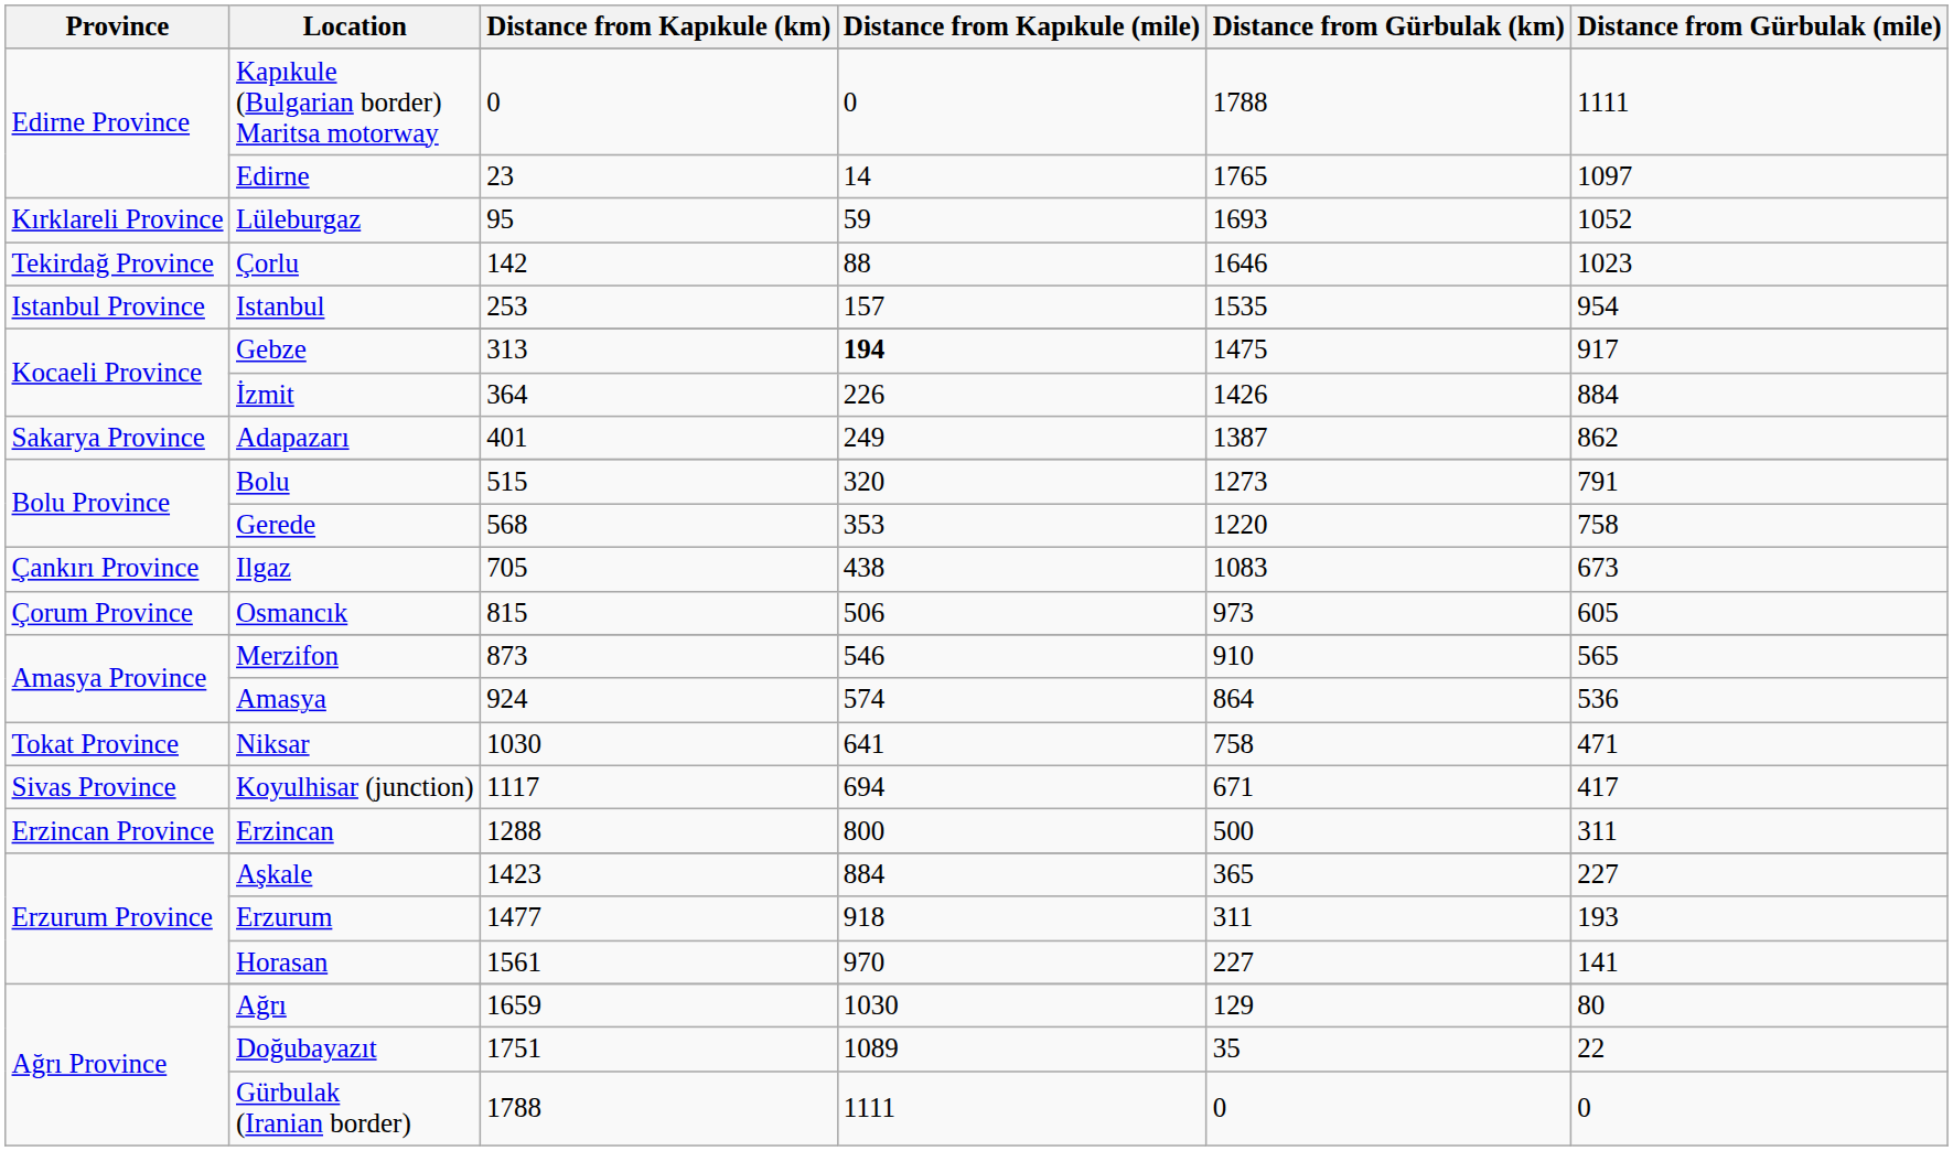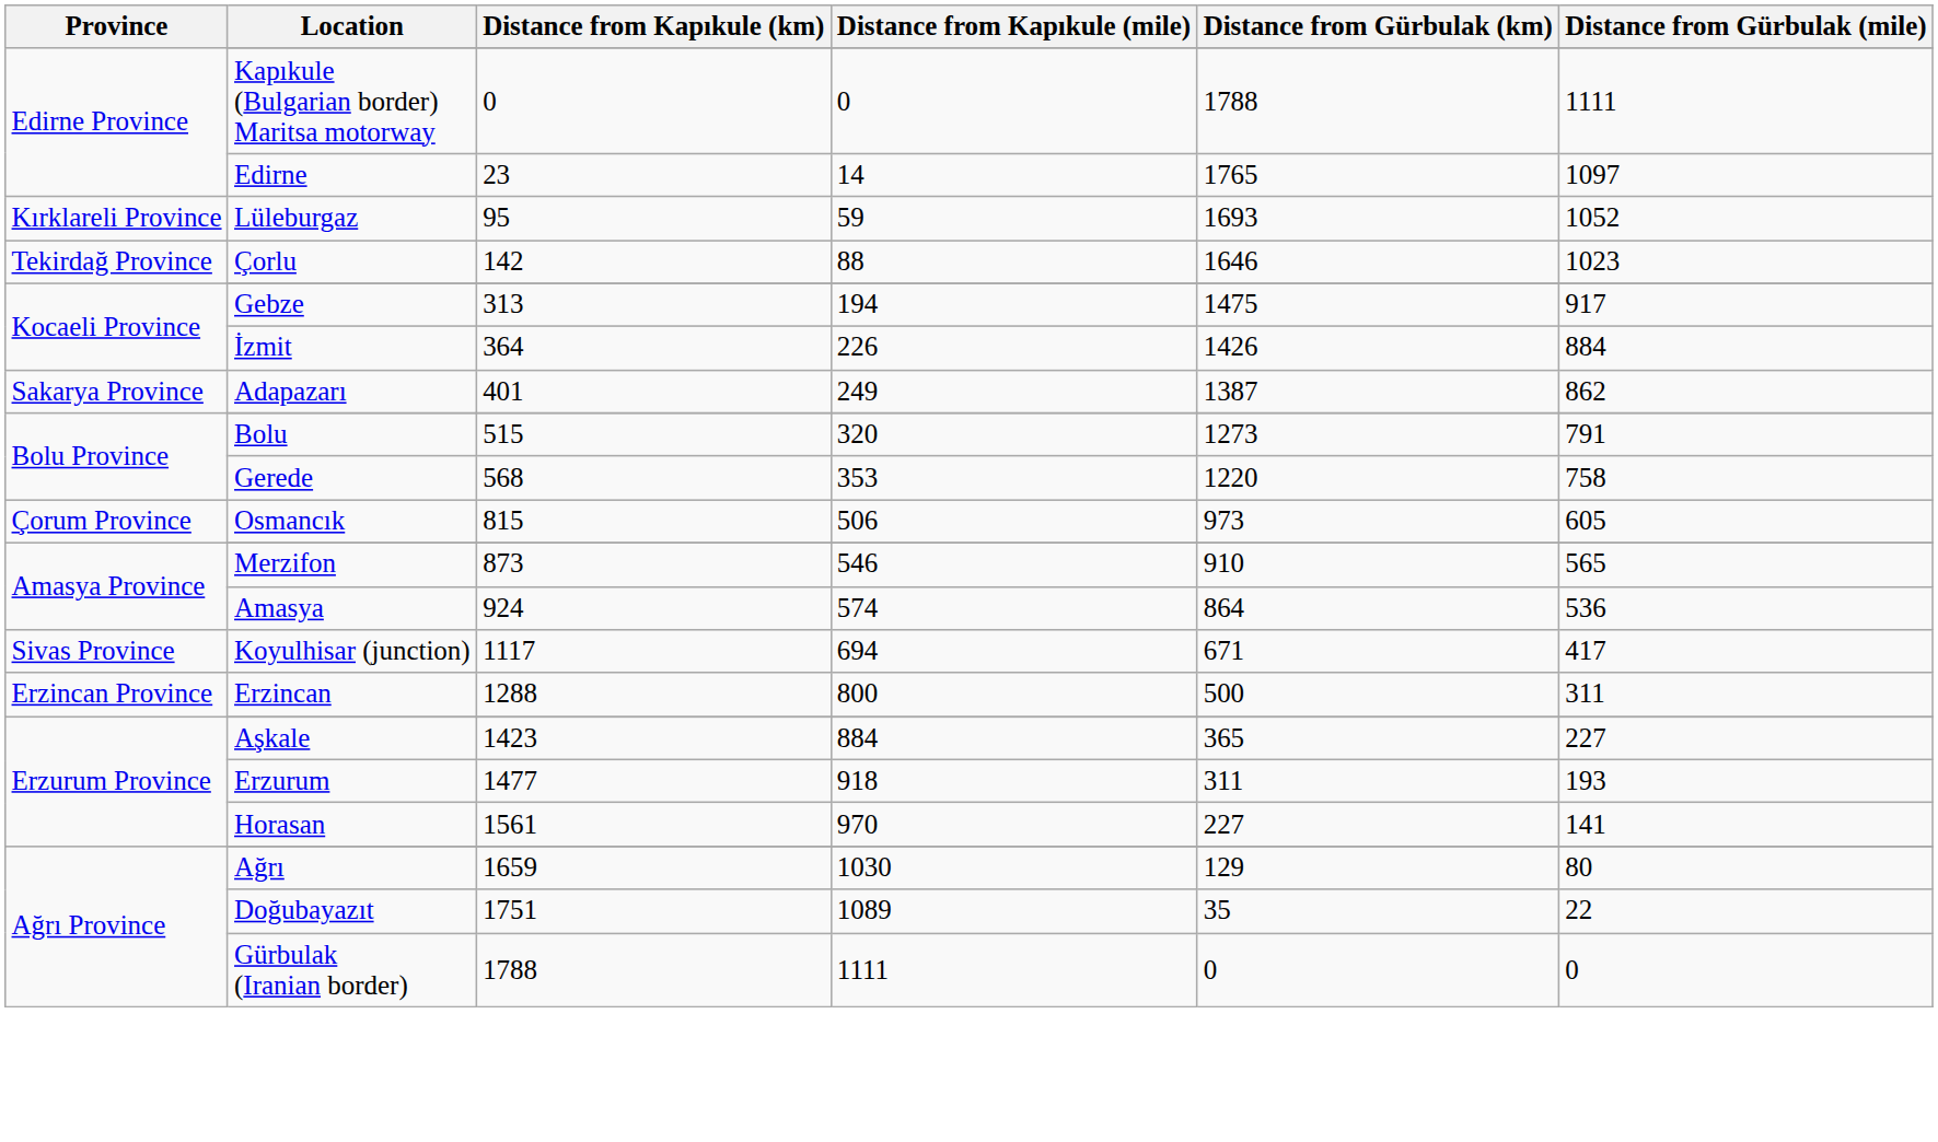 <table class="sortable wikitable">
 <tr>
 <th>Province</th>
 <th>Location</th>
 <th>Distance from Kapıkule (km)</th>
 <th>Distance from Kapıkule (mile)</th>
 <th>Distance from Gürbulak (km)</th>
 <th>Distance from Gürbulak (mile)</th>
 </tr>
 <tr>
 <td rowspan="3" style="text-align:left;"><a href='#'>Edirne Province</a></td>
 </tr>
 <tr>
 <td><a href='#'>Kapıkule</a> <br>(<a href='#'>Bulgarian</a> border)<br> <a href='#'>Maritsa motorway</a></td>
 <td>0</td>
 <td>0</td>
 <td>1788</td>
 <td>1111</td>
 </tr>
 <tr>
 <td><a href='#'>Edirne</a></td>
 <td>23</td>
 <td>14</td>
 <td>1765</td>
 <td>1097</td>
 </tr>
 <tr>
 <td><a href='#'>Kırklareli Province</a></td>
 <td><a href='#'>Lüleburgaz</a></td>
 <td>95</td>
 <td>59</td>
 <td>1693</td>
 <td>1052</td>
 </tr>
 <tr>
 <td><a href='#'>Tekirdağ Province</a></td>
 <td><a href='#'>Çorlu</a></td>
 <td>142</td>
 <td>88</td>
 <td>1646</td>
 <td>1023</td>
 </tr>
 <tr>
-<td><a href='#'>Istanbul Province</a></td>
-<td><a href='#'>Istanbul</a></td>
-<td>253</td>
-<td>157</td>
-<td>1535</td>
-<td>954</td>
-</tr>
-<tr>
 <td rowspan="3" style="text-align:left;"><a href='#'>Kocaeli Province</a></td>
 </tr>
 <tr>
 <td><a href='#'>Gebze</a></td>
 <td>313</td>
-<td><strong>194</strong></td>
+<td>194</td>
 <td>1475</td>
 <td>917</td>
 </tr>
 <tr>
 <td><a href='#'>İzmit</a></td>
 <td>364</td>
 <td>226</td>
 <td>1426</td>
 <td>884</td>
 </tr>
 <tr>
 <td><a href='#'>Sakarya Province</a></td>
 <td><a href='#'>Adapazarı</a></td>
 <td>401</td>
 <td>249</td>
 <td>1387</td>
 <td>862</td>
 </tr>
 <tr>
 <td rowspan="3" style="text-align:left;"><a href='#'>Bolu Province</a></td>
 </tr>
 <tr>
 <td><a href='#'>Bolu</a></td>
 <td>515</td>
 <td>320</td>
 <td>1273</td>
 <td>791</td>
 </tr>
 <tr>
 <td><a href='#'>Gerede</a></td>
 <td>568</td>
 <td>353</td>
 <td>1220</td>
 <td>758</td>
 </tr>
 <tr>
-<td><a href='#'>Çankırı Province</a></td>
-<td><a href='#'>Ilgaz</a></td>
-<td>705</td>
-<td>438</td>
-<td>1083</td>
-<td>673</td>
-</tr>
-<tr>
 <td><a href='#'>Çorum Province</a></td>
 <td><a href='#'>Osmancık</a></td>
 <td>815</td>
 <td>506</td>
 <td>973</td>
 <td>605</td>
 </tr>
 <tr>
 <td rowspan="3" style="text-align:left;"><a href='#'>Amasya Province</a></td>
 </tr>
 <tr>
 <td><a href='#'>Merzifon</a></td>
 <td>873</td>
 <td>546</td>
 <td>910</td>
 <td>565</td>
 </tr>
 <tr>
 <td><a href='#'>Amasya</a></td>
 <td>924</td>
 <td>574</td>
 <td>864</td>
 <td>536</td>
-</tr>
-<tr>
-<td><a href='#'>Tokat Province</a></td>
-<td><a href='#'>Niksar</a></td>
-<td>1030</td>
-<td>641</td>
-<td>758</td>
-<td>471</td>
 </tr>
 <tr>
 <td><a href='#'>Sivas Province</a></td>
 <td><a href='#'>Koyulhisar</a> (junction)</td>
 <td>1117</td>
 <td>694</td>
 <td>671</td>
 <td>417</td>
 </tr>
 <tr>
 <td><a href='#'>Erzincan Province</a></td>
 <td><a href='#'>Erzincan</a></td>
 <td>1288</td>
 <td>800</td>
 <td>500</td>
 <td>311</td>
 </tr>
 <tr>
 <td rowspan="4" style="text-align:left;"><a href='#'>Erzurum Province</a></td>
 </tr>
 <tr>
 <td><a href='#'>Aşkale</a></td>
 <td>1423</td>
 <td>884</td>
 <td>365</td>
 <td>227</td>
 </tr>
 <tr>
 <td><a href='#'>Erzurum</a></td>
 <td>1477</td>
 <td>918</td>
 <td>311</td>
 <td>193</td>
 </tr>
 <tr>
 <td><a href='#'>Horasan</a></td>
 <td>1561</td>
 <td>970</td>
 <td>227</td>
 <td>141</td>
 </tr>
 <tr>
 <td rowspan="4" style="text-align:left;"><a href='#'>Ağrı Province</a></td>
 </tr>
 <tr>
 <td><a href='#'>Ağrı</a></td>
 <td>1659</td>
 <td>1030</td>
 <td>129</td>
 <td>80</td>
 </tr>
 <tr>
 <td><a href='#'>Doğubayazıt</a></td>
 <td>1751</td>
 <td>1089</td>
 <td>35</td>
 <td>22</td>
 </tr>
 <tr>
 <td><a href='#'>Gürbulak</a><br> (<a href='#'>Iranian</a> border)<br></td>
 <td>1788</td>
 <td>1111</td>
 <td>0</td>
 <td>0</td>
 </tr>
 </table>
